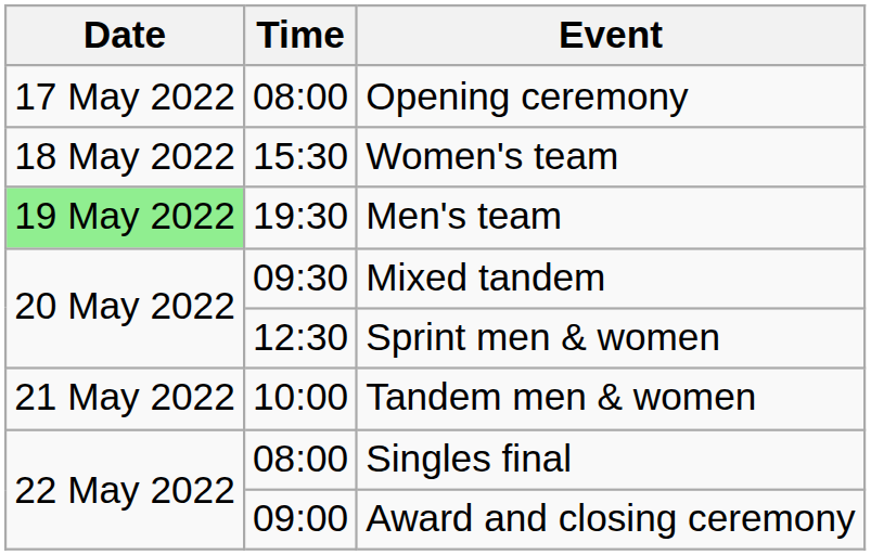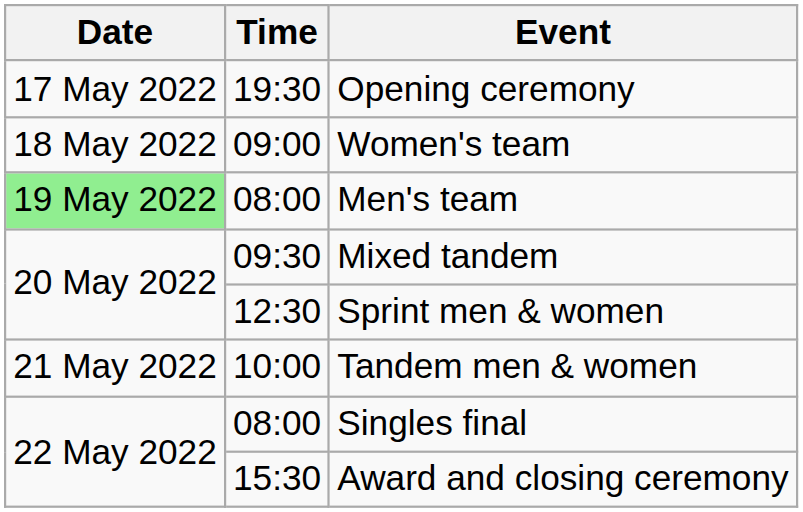 <table class="wikitable">
 <tr>
 <th>Date</th>
 <th>Time</th>
 <th>Event</th>
 </tr>
 <tr>
 <td>17 May 2022</td>
-<td>08:00</td>
+<td>19:30</td>
 <td>Opening ceremony</td>
 </tr>
 <tr>
 <td>18 May 2022</td>
-<td>15:30</td>
+<td>09:00</td>
 <td>Women's team</td>
 </tr>
 <tr>
 <td style="background: lightgreen;">19 May 2022</td>
-<td>19:30</td>
+<td>08:00</td>
 <td>Men's team</td>
 </tr>
 <tr>
 <td rowspan=2>20 May 2022</td>
 <td>09:30</td>
 <td>Mixed tandem</td>
 </tr>
 <tr>
 <td>12:30</td>
 <td>Sprint men & women</td>
 </tr>
 <tr>
 <td>21 May 2022</td>
 <td>10:00</td>
 <td>Tandem men & women</td>
 </tr>
 <tr>
 <td rowspan=2>22 May 2022</td>
 <td>08:00</td>
 <td>Singles final</td>
 </tr>
 <tr>
-<td>09:00</td>
+<td>15:30</td>
 <td>Award and closing ceremony</td>
 </tr>
 </table>
